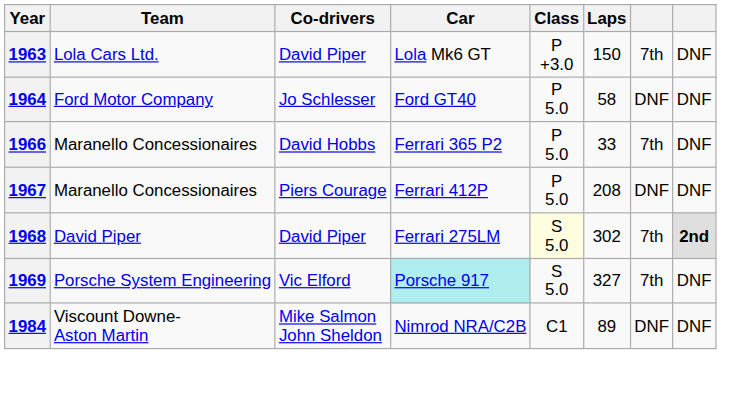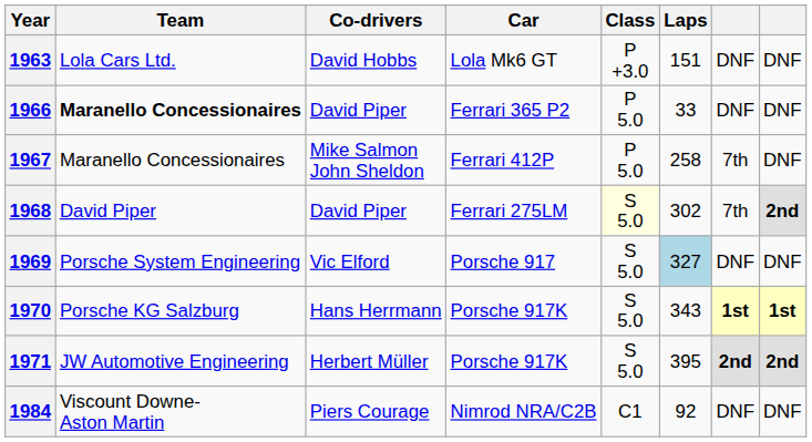 <table class="wikitable" style="text-align:center; font-size:90%">
 <tr>
 <th>Year</th>
 <th>Team</th>
 <th>Co-drivers</th>
 <th>Car</th>
 <th>Class</th>
 <th>Laps</th>
 <th></th>
 <th></th>
 </tr>
 <tr>
 <th><a href='#'>1963</a></th>
 <td align="left"> <a href='#'>Lola Cars Ltd.</a></td>
-<td align="left"> <a href='#'>David Piper</a></td>
+<td align="left"> <a href='#'>David Hobbs</a></td>
 <td align="left"><a href='#'>Lola</a> Mk6 GT</td>
 <td>P<br>+3.0</td>
-<td>150</td>
-<td>7th</td>
-<td>DNF</td>
-</tr>
-<tr>
-<th><a href='#'>1964</a></th>
-<td align="left"> <a href='#'>Ford Motor Company</a></td>
-<td align="left"> <a href='#'>Jo Schlesser</a></td>
-<td align="left"><a href='#'>Ford GT40</a></td>
-<td>P<br>5.0</td>
-<td>58</td>
+<td>151</td>
 <td>DNF</td>
 <td>DNF</td>
 </tr>
 <tr>
 <th><a href='#'>1966</a></th>
-<td align="left"> Maranello Concessionaires</td>
-<td align="left"> <a href='#'>David Hobbs</a></td>
+<td align="left"><strong> Maranello Concessionaires</strong></td>
+<td align="left"> <a href='#'>David Piper</a></td>
 <td align="left"><a href='#'>Ferrari 365 P2</a></td>
 <td>P<br>5.0</td>
 <td>33</td>
-<td>7th</td>
+<td>DNF</td>
 <td>DNF</td>
 </tr>
 <tr>
 <th><a href='#'>1967</a></th>
 <td align="left"> Maranello Concessionaires</td>
-<td align="left"> <a href='#'>Piers Courage</a></td>
+<td align="left"> <a href='#'>Mike Salmon</a><br> <a href='#'>John Sheldon</a></td>
 <td align="left"><a href='#'>Ferrari 412P</a></td>
 <td>P<br>5.0</td>
-<td>208</td>
-<td>DNF</td>
+<td>258</td>
+<td>7th</td>
 <td>DNF</td>
 </tr>
 <tr>
 <th><a href='#'>1968</a></th>
 <td align="left"> <a href='#'>David Piper</a></td>
 <td align="left"> <a href='#'>David Piper</a></td>
 <td align="left"><a href='#'>Ferrari 275LM</a></td>
 <td style="background: lightyellow;">S<br>5.0</td>
 <td>302</td>
 <td>7th</td>
 <td style="background:#DFDFDF;"><strong>2nd</strong></td>
 </tr>
 <tr>
 <th><a href='#'>1969</a></th>
 <td align="left"> <a href='#'>Porsche System Engineering</a></td>
 <td align="left"> <a href='#'>Vic Elford</a></td>
-<td align="left" style="background: paleturquoise;"><a href='#'>Porsche 917</a></td>
+<td align="left"><a href='#'>Porsche 917</a></td>
 <td>S<br>5.0</td>
-<td>327</td>
-<td>7th</td>
+<td style="background: lightblue;">327</td>
 <td>DNF</td>
+<td>DNF</td>
+</tr>
+<tr>
+<th><a href='#'>1970</a></th>
+<td align="left"> <a href='#'>Porsche KG Salzburg</a></td>
+<td align="left"> <a href='#'>Hans Herrmann</a></td>
+<td align="left"><a href='#'>Porsche 917K</a></td>
+<td>S<br>5.0</td>
+<td>343</td>
+<td style="background:#ffffbf;"><strong>1st</strong></td>
+<td style="background:#ffffbf;"><strong>1st</strong></td>
+</tr>
+<tr>
+<th><a href='#'>1971</a></th>
+<td align="left"> <a href='#'>JW Automotive Engineering</a></td>
+<td align="left"> <a href='#'>Herbert Müller</a></td>
+<td align="left"><a href='#'>Porsche 917K</a></td>
+<td>S<br>5.0</td>
+<td>395</td>
+<td style="background:#DFDFDF;"><strong>2nd</strong></td>
+<td style="background:#DFDFDF;"><strong>2nd</strong></td>
 </tr>
 <tr>
 <th><a href='#'>1984</a></th>
 <td align="left"> Viscount Downe-<br><a href='#'>Aston Martin</a></td>
-<td align="left"> <a href='#'>Mike Salmon</a><br> <a href='#'>John Sheldon</a></td>
+<td align="left"> <a href='#'>Piers Courage</a></td>
 <td align="left"><a href='#'>Nimrod NRA/C2B</a></td>
 <td>C1</td>
-<td>89</td>
+<td>92</td>
 <td>DNF</td>
 <td>DNF</td>
 </tr>
 </table>
